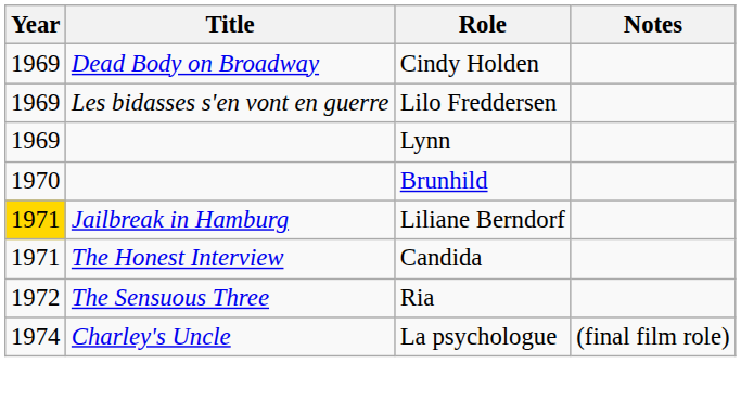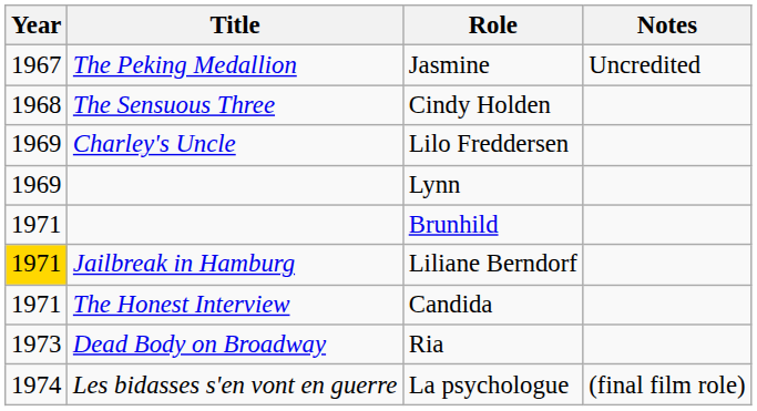 <table class="wikitable">
 <tr>
 <th>Year</th>
 <th>Title</th>
 <th>Role</th>
 <th>Notes</th>
 </tr>
 <tr>
-<td>1969</td>
-<td><em><a href='#'>Dead Body on Broadway</a></em></td>
+<td>1967</td>
+<td><em><a href='#'>The Peking Medallion</a></em></td>
+<td>Jasmine</td>
+<td>Uncredited</td>
+</tr>
+<tr>
+<td>1968</td>
+<td><em><a href='#'>The Sensuous Three</a></em></td>
 <td>Cindy Holden</td>
 <td></td>
 </tr>
 <tr>
 <td>1969</td>
-<td><em>Les bidasses s'en vont en guerre</em></td>
+<td><em><a href='#'>Charley's Uncle</a></em></td>
 <td>Lilo Freddersen</td>
 <td></td>
 </tr>
 <tr>
 <td>1969</td>
 <td><em></em></td>
 <td>Lynn</td>
 <td></td>
 </tr>
 <tr>
-<td>1970</td>
+<td>1971</td>
 <td><em></em></td>
 <td><a href='#'>Brunhild</a></td>
 <td></td>
 </tr>
 <tr>
 <td style="background: gold;">1971</td>
 <td><em><a href='#'>Jailbreak in Hamburg</a></em></td>
 <td>Liliane Berndorf</td>
 <td></td>
 </tr>
 <tr>
 <td>1971</td>
 <td><em><a href='#'>The Honest Interview</a></em></td>
 <td>Candida</td>
 <td></td>
 </tr>
 <tr>
-<td>1972</td>
-<td><em><a href='#'>The Sensuous Three</a></em></td>
+<td>1973</td>
+<td><em><a href='#'>Dead Body on Broadway</a></em></td>
 <td>Ria</td>
 <td></td>
 </tr>
 <tr>
 <td>1974</td>
-<td><em><a href='#'>Charley's Uncle</a></em></td>
+<td><em>Les bidasses s'en vont en guerre</em></td>
 <td>La psychologue</td>
 <td>(final film role)</td>
 </tr>
 </table>
